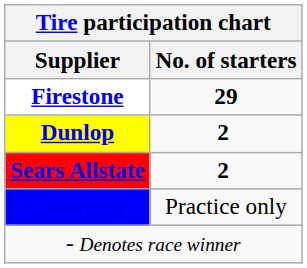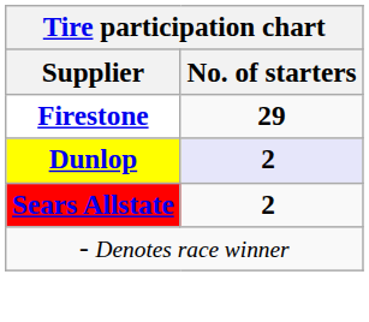 <table class="wikitable">
 <tr>
 <th colspan=2><a href='#'>Tire</a> participation chart</th>
 </tr>
 <tr>
 <th>Supplier</th>
 <th>No. of starters</th>
 </tr>
 <tr>
 <td align="center" style="background:white;"><strong><a href='#'><span>Firestone</span></a></strong></td>
 <td align="center"><strong>29</strong></td>
 </tr>
 <tr>
 <td align="center" style="background:yellow;"><strong><a href='#'><span>Dunlop</span></a></strong></td>
-<td align="center"><strong>2</strong> </td>
+<td align="center" style="background: lavender;"><strong>2</strong> </td>
 </tr>
 <tr>
 <td align="center" style="background:red;"><strong><a href='#'><span>Sears Allstate</span></a></strong></td>
 <td align="center"><strong>2</strong> </td>
 </tr>
 <tr>
-<td align="center" style="background:blue;"><strong><a href='#'><span>Goodyear</span></a></strong></td>
-<td align="center">Practice only</td>
-</tr>
-<tr>
 <td colspan=2 align=center> - <em><small>Denotes race winner</small></em></td>
 </tr>
 </table>
